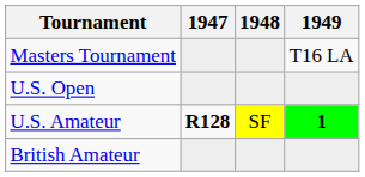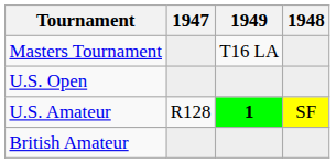 <table class="wikitable" style="font-size:95%;text-align:center;">
 <tr>
 <th>Tournament</th>
 <th>1947</th>
+<th>1949</th>
 <th>1948</th>
-<th>1949</th>
 </tr>
 <tr>
 <td align=left><a href='#'>Masters Tournament</a></td>
 <td style="background:#eeeeee;"></td>
+<td>T16 <span>LA</span></td>
 <td style="background:#eeeeee;"></td>
-<td>T16 <span>LA</span></td>
 </tr>
 <tr>
 <td align=left><a href='#'>U.S. Open</a></td>
 <td style="background:#eeeeee;"></td>
 <td style="background:#eeeeee;"></td>
 <td style="background:#eeeeee;"></td>
 </tr>
 <tr>
 <td align=left><a href='#'>U.S. Amateur</a></td>
-<td><strong>R128</strong></td>
+<td>R128</td>
+<td style="background:#00ff00;"><strong>1</strong></td>
 <td style="background:yellow;">SF</td>
-<td style="background:#00ff00;"><strong>1</strong></td>
 </tr>
 <tr>
 <td align=left><a href='#'>British Amateur</a></td>
 <td style="background:#eeeeee;"></td>
 <td style="background:#eeeeee;"></td>
 <td style="background:#eeeeee;"></td>
 </tr>
 </table>
